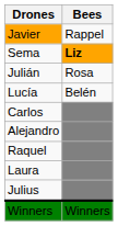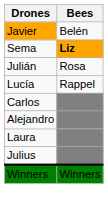 <table class=wikitable>
 <tr>
 <th>Drones</th>
 <th>Bees</th>
 </tr>
 <tr>
 <td style="background-color: orange;">Javier</td>
-<td>Rappel</td>
+<td>Belén</td>
 </tr>
 <tr>
 <td>Sema</td>
 <td style="background-color: orange;"><strong>Liz</strong></td>
 </tr>
 <tr>
 <td>Julián</td>
 <td>Rosa</td>
 </tr>
 <tr>
 <td>Lucía</td>
-<td>Belén</td>
+<td>Rappel</td>
 </tr>
 <tr>
 <td>Carlos</td>
 <td style="background-color: grey;"></td>
 </tr>
 <tr>
 <td>Alejandro</td>
-<td style="background-color: grey;"></td>
-</tr>
-<tr>
-<td>Raquel</td>
 <td style="background-color: grey;"></td>
 </tr>
 <tr>
 <td>Laura</td>
 <td style="background-color: grey;"></td>
 </tr>
 <tr style="border-bottom:3px solid black;">
 <td>Julius</td>
 <td style="background-color: grey;"></td>
 </tr>
 <tr>
 <td style="background-color: green;">Winners</td>
 <td style="background-color: green;">Winners</td>
 </tr>
 </table>
